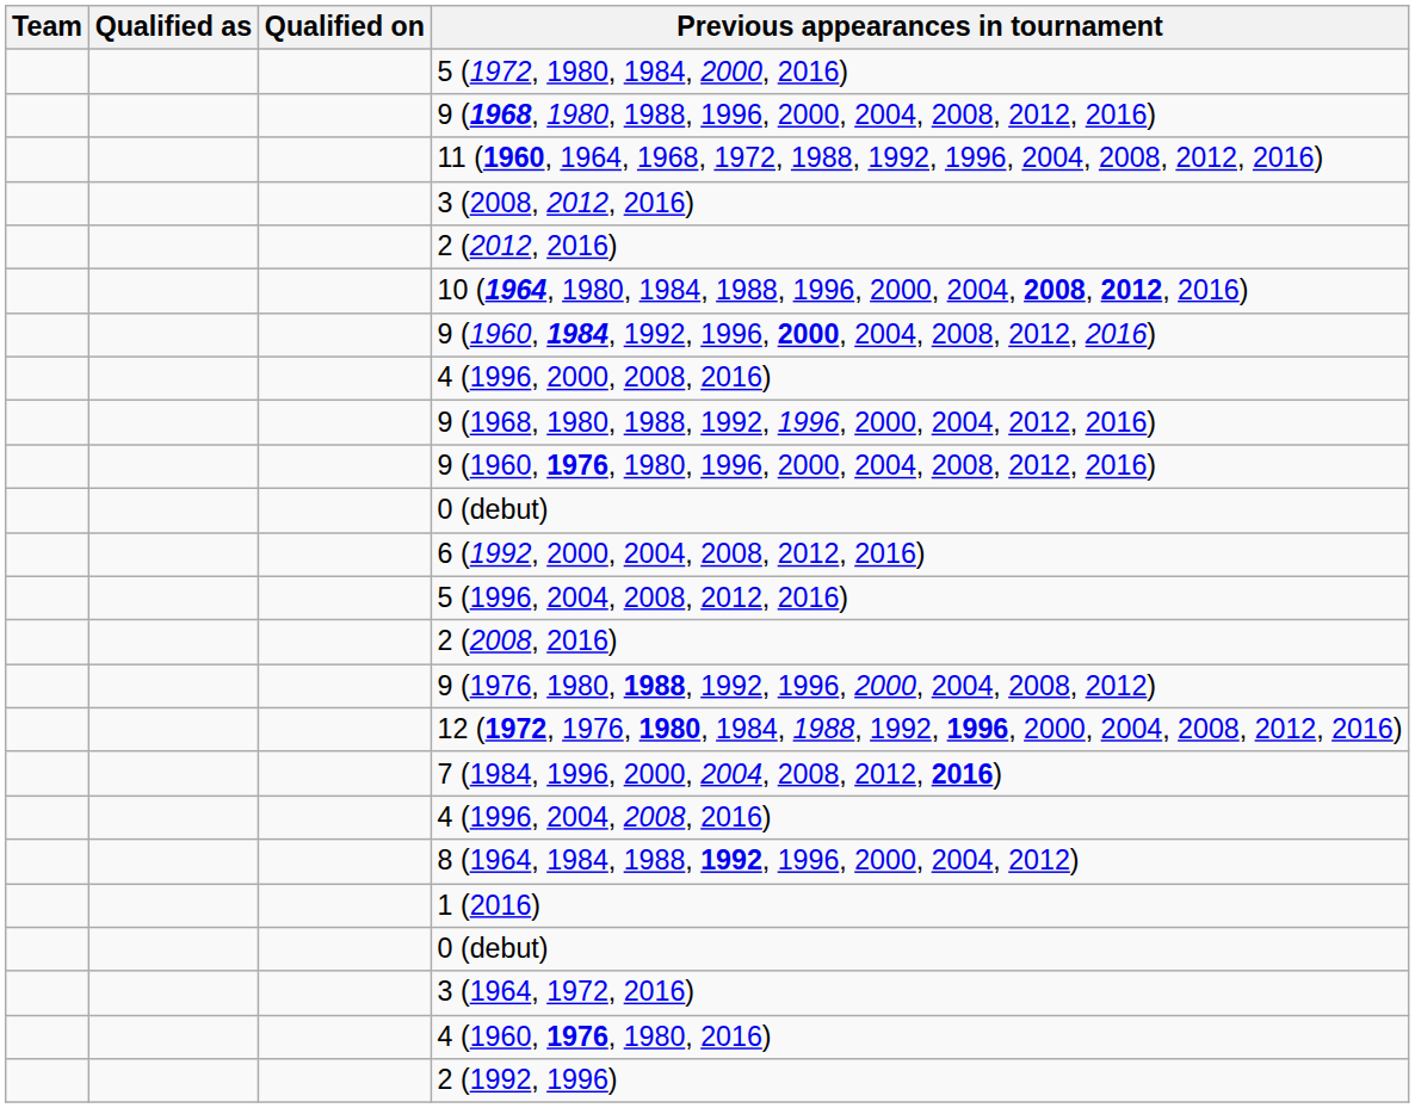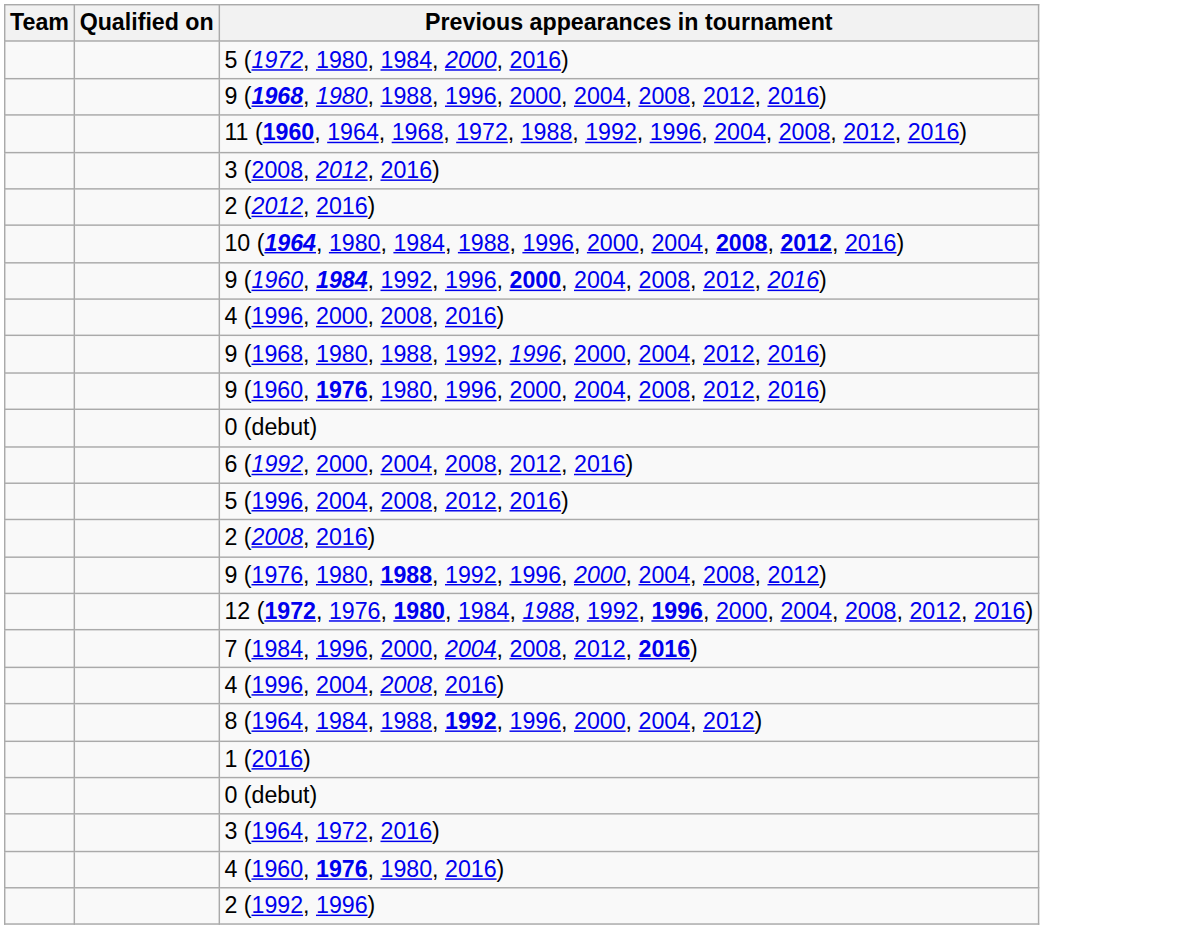 <table class="wikitable sortable">
 <tr>
 <th>Team</th>
-<th>Qualified as</th>
 <th>Qualified on</th>
 <th data-sort-type="number">Previous appearances in tournament</th>
 </tr>
 <tr>
-<td></td>
 <td></td>
 <td></td>
 <td>5 (<em><a href='#'>1972</a></em>, <a href='#'>1980</a>, <a href='#'>1984</a>, <em><a href='#'>2000</a></em>, <a href='#'>2016</a>)</td>
 </tr>
 <tr>
 <td><em></em></td>
 <td></td>
-<td></td>
 <td>9 (<strong><em><a href='#'>1968</a></em></strong>, <em><a href='#'>1980</a></em>, <a href='#'>1988</a>, <a href='#'>1996</a>, <a href='#'>2000</a>, <a href='#'>2004</a>, <a href='#'>2008</a>, <a href='#'>2012</a>, <a href='#'>2016</a>)</td>
 </tr>
 <tr>
 <td><em></em></td>
 <td></td>
-<td></td>
 <td>11 (<strong><a href='#'>1960</a></strong>, <a href='#'>1964</a>, <a href='#'>1968</a>, <a href='#'>1972</a>, <a href='#'>1988</a>, <a href='#'>1992</a>, <a href='#'>1996</a>, <a href='#'>2004</a>, <a href='#'>2008</a>, <a href='#'>2012</a>, <a href='#'>2016</a>)</td>
 </tr>
 <tr>
-<td></td>
 <td></td>
 <td></td>
 <td>3 (<a href='#'>2008</a>, <em><a href='#'>2012</a></em>, <a href='#'>2016</a>)</td>
 </tr>
 <tr>
 <td></td>
 <td></td>
-<td></td>
 <td>2 (<em><a href='#'>2012</a></em>, <a href='#'>2016</a>)</td>
 </tr>
 <tr>
 <td><em></em></td>
 <td></td>
-<td></td>
 <td>10 (<strong><em><a href='#'>1964</a></em></strong>, <a href='#'>1980</a>, <a href='#'>1984</a>, <a href='#'>1988</a>, <a href='#'>1996</a>, <a href='#'>2000</a>, <a href='#'>2004</a>, <strong><a href='#'>2008</a></strong>, <strong><a href='#'>2012</a></strong>, <a href='#'>2016</a>)</td>
 </tr>
 <tr>
-<td></td>
 <td></td>
 <td></td>
 <td>9 (<em><a href='#'>1960</a></em>, <strong><em><a href='#'>1984</a></em></strong>, <a href='#'>1992</a>, <a href='#'>1996</a>, <strong><a href='#'>2000</a></strong>, <a href='#'>2004</a>, <a href='#'>2008</a>, <a href='#'>2012</a>, <em><a href='#'>2016</a></em>)</td>
 </tr>
 <tr>
 <td></td>
 <td></td>
-<td></td>
 <td>4 (<a href='#'>1996</a>, <a href='#'>2000</a>, <a href='#'>2008</a>, <a href='#'>2016</a>)</td>
 </tr>
 <tr>
 <td><em></em></td>
 <td></td>
-<td></td>
 <td>9 (<a href='#'>1968</a>, <a href='#'>1980</a>, <a href='#'>1988</a>, <a href='#'>1992</a>, <em><a href='#'>1996</a></em>, <a href='#'>2000</a>, <a href='#'>2004</a>, <a href='#'>2012</a>, <a href='#'>2016</a>)</td>
 </tr>
 <tr>
-<td></td>
 <td></td>
 <td></td>
 <td>9 (<a href='#'>1960</a>, <strong><a href='#'>1976</a></strong>, <a href='#'>1980</a>, <a href='#'>1996</a>, <a href='#'>2000</a>, <a href='#'>2004</a>, <a href='#'>2008</a>, <a href='#'>2012</a>, <a href='#'>2016</a>)</td>
 </tr>
 <tr>
 <td></td>
 <td></td>
-<td></td>
 <td>0 (debut)</td>
 </tr>
 <tr>
-<td></td>
 <td></td>
 <td></td>
 <td>6 (<em><a href='#'>1992</a></em>, <a href='#'>2000</a>, <a href='#'>2004</a>, <a href='#'>2008</a>, <a href='#'>2012</a>, <a href='#'>2016</a>)</td>
 </tr>
 <tr>
 <td></td>
 <td></td>
-<td></td>
 <td>5 (<a href='#'>1996</a>, <a href='#'>2004</a>, <a href='#'>2008</a>, <a href='#'>2012</a>, <a href='#'>2016</a>)</td>
 </tr>
 <tr>
-<td></td>
 <td></td>
 <td></td>
 <td>2 (<em><a href='#'>2008</a></em>, <a href='#'>2016</a>)</td>
 </tr>
 <tr>
 <td><em></em></td>
 <td></td>
-<td></td>
 <td>9 (<a href='#'>1976</a>, <a href='#'>1980</a>, <strong><a href='#'>1988</a></strong>, <a href='#'>1992</a>, <a href='#'>1996</a>, <em><a href='#'>2000</a></em>, <a href='#'>2004</a>, <a href='#'>2008</a>, <a href='#'>2012</a>)</td>
 </tr>
 <tr>
 <td><em></em></td>
 <td></td>
-<td></td>
 <td>12 (<strong><a href='#'>1972</a></strong>, <a href='#'>1976</a>, <strong><a href='#'>1980</a></strong>, <a href='#'>1984</a>, <em><a href='#'>1988</a></em>, <a href='#'>1992</a>, <strong><a href='#'>1996</a></strong>, <a href='#'>2000</a>, <a href='#'>2004</a>, <a href='#'>2008</a>, <a href='#'>2012</a>, <a href='#'>2016</a>)</td>
 </tr>
 <tr>
-<td></td>
 <td></td>
 <td></td>
 <td>7 (<a href='#'>1984</a>, <a href='#'>1996</a>, <a href='#'>2000</a>, <em><a href='#'>2004</a></em>, <a href='#'>2008</a>, <a href='#'>2012</a>, <strong><a href='#'>2016</a></strong>)</td>
 </tr>
 <tr>
 <td></td>
 <td></td>
-<td></td>
 <td>4 (<a href='#'>1996</a>, <a href='#'>2004</a>, <em><a href='#'>2008</a></em>, <a href='#'>2016</a>)</td>
 </tr>
 <tr>
 <td><em></em></td>
 <td></td>
-<td></td>
 <td>8 (<a href='#'>1964</a>, <a href='#'>1984</a>, <a href='#'>1988</a>, <strong><a href='#'>1992</a></strong>, <a href='#'>1996</a>, <a href='#'>2000</a>, <a href='#'>2004</a>, <a href='#'>2012</a>)</td>
 </tr>
 <tr>
-<td></td>
 <td></td>
 <td></td>
 <td>1 (<a href='#'>2016</a>)</td>
 </tr>
 <tr>
 <td></td>
 <td></td>
-<td></td>
 <td>0 (debut)</td>
 </tr>
 <tr>
 <td><em></em></td>
 <td></td>
-<td></td>
 <td>3 (<a href='#'>1964</a>, <a href='#'>1972</a>, <a href='#'>2016</a>)</td>
 </tr>
 <tr>
-<td></td>
 <td></td>
 <td></td>
 <td>4 (<a href='#'>1960</a>, <strong><a href='#'>1976</a></strong>, <a href='#'>1980</a>, <a href='#'>2016</a>)</td>
 </tr>
 <tr>
 <td><em></em></td>
 <td></td>
-<td></td>
 <td>2 (<a href='#'>1992</a>, <a href='#'>1996</a>)</td>
 </tr>
 </table>
